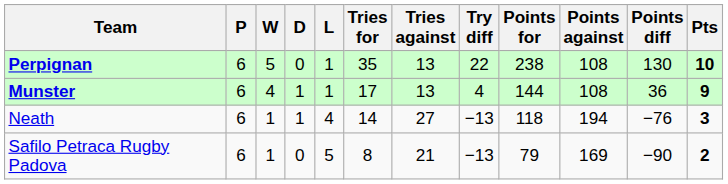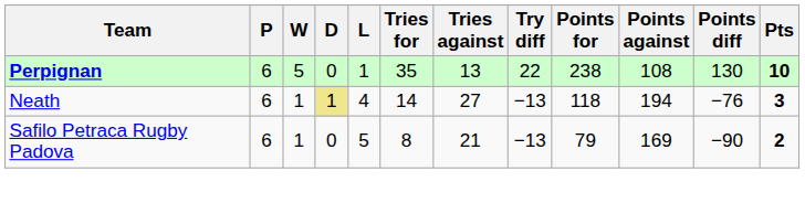 <table class="wikitable" style="text-align: center;">
 <tr>
 <th width="200">Team</th>
 <th width="20">P</th>
 <th width="20">W</th>
 <th width="20">D</th>
 <th width="20">L</th>
 <th width="20">Tries for</th>
 <th width="20">Tries against</th>
 <th width="30">Try diff</th>
 <th width="20">Points for</th>
 <th width="20">Points against</th>
 <th width="25">Points diff</th>
 <th width="20">Pts</th>
 </tr>
 <tr bgcolor="#ccffcc">
 <td align="left">  <strong><a href='#'>Perpignan</a></strong></td>
 <td>6</td>
 <td>5</td>
 <td>0</td>
 <td>1</td>
 <td>35</td>
 <td>13</td>
 <td>22</td>
 <td>238</td>
 <td>108</td>
 <td>130</td>
 <td><strong>10</strong></td>
 </tr>
-<tr bgcolor="#ccffcc">
-<td align="left"> <strong><a href='#'>Munster</a></strong></td>
-<td>6</td>
-<td>4</td>
-<td>1</td>
-<td>1</td>
-<td>17</td>
-<td>13</td>
-<td>4</td>
-<td>144</td>
-<td>108</td>
-<td>36</td>
-<td><strong>9</strong></td>
-</tr>
 <tr>
 <td align="left"> <a href='#'>Neath</a></td>
 <td>6</td>
 <td>1</td>
-<td>1</td>
+<td style="background: khaki;">1</td>
 <td>4</td>
 <td>14</td>
 <td>27</td>
 <td>−13</td>
 <td>118</td>
 <td>194</td>
 <td>−76</td>
 <td><strong>3</strong></td>
 </tr>
 <tr>
 <td align="left">  <a href='#'>Safilo Petraca Rugby Padova</a></td>
 <td>6</td>
 <td>1</td>
 <td>0</td>
 <td>5</td>
 <td>8</td>
 <td>21</td>
 <td>−13</td>
 <td>79</td>
 <td>169</td>
 <td>−90</td>
 <td><strong>2</strong></td>
 </tr>
 </table>
